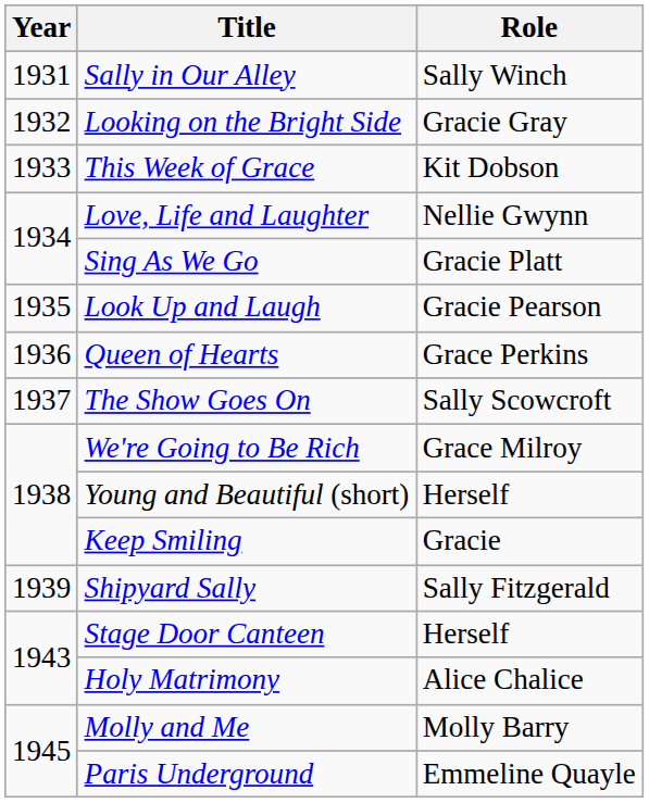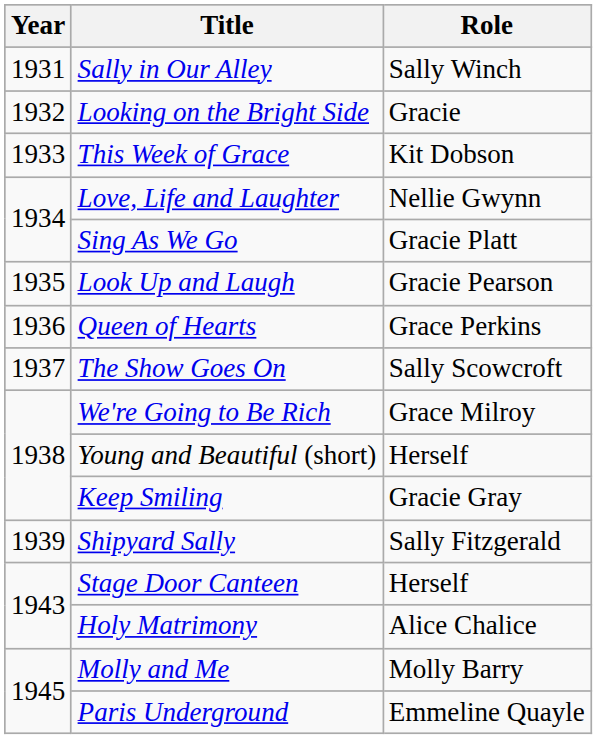 <table class="wikitable">
 <tr>
 <th>Year</th>
 <th>Title</th>
 <th>Role</th>
 </tr>
 <tr>
 <td>1931</td>
 <td><em><a href='#'>Sally in Our Alley</a></em></td>
 <td>Sally Winch</td>
 </tr>
 <tr>
 <td>1932</td>
 <td><em><a href='#'>Looking on the Bright Side</a></em></td>
-<td>Gracie Gray</td>
+<td>Gracie</td>
 </tr>
 <tr>
 <td>1933</td>
 <td><em><a href='#'>This Week of Grace</a></em></td>
 <td>Kit Dobson</td>
 </tr>
 <tr>
 <td rowspan=2>1934</td>
 <td><em><a href='#'>Love, Life and Laughter</a></em></td>
 <td>Nellie Gwynn</td>
 </tr>
 <tr>
 <td><em><a href='#'>Sing As We Go</a></em></td>
 <td>Gracie Platt</td>
 </tr>
 <tr>
 <td>1935</td>
 <td><em><a href='#'>Look Up and Laugh</a></em></td>
 <td>Gracie Pearson</td>
 </tr>
 <tr>
 <td>1936</td>
 <td><em><a href='#'>Queen of Hearts</a></em></td>
 <td>Grace Perkins</td>
 </tr>
 <tr>
 <td>1937</td>
 <td><em><a href='#'>The Show Goes On</a></em></td>
 <td>Sally Scowcroft</td>
 </tr>
 <tr>
 <td rowspan=3>1938</td>
 <td><em><a href='#'>We're Going to Be Rich</a></em></td>
 <td>Grace Milroy</td>
 </tr>
 <tr>
 <td><em>Young and Beautiful</em> (short)</td>
 <td>Herself</td>
 </tr>
 <tr>
 <td><em><a href='#'>Keep Smiling</a></em></td>
-<td>Gracie</td>
+<td>Gracie Gray</td>
 </tr>
 <tr>
 <td>1939</td>
 <td><em><a href='#'>Shipyard Sally</a></em></td>
 <td>Sally Fitzgerald</td>
 </tr>
 <tr>
 <td rowspan=2>1943</td>
 <td><em><a href='#'>Stage Door Canteen</a></em></td>
 <td>Herself</td>
 </tr>
 <tr>
 <td><em><a href='#'>Holy Matrimony</a></em></td>
 <td>Alice Chalice</td>
 </tr>
 <tr>
 <td rowspan=2>1945</td>
 <td><em><a href='#'>Molly and Me</a></em></td>
 <td>Molly Barry</td>
 </tr>
 <tr>
 <td><em><a href='#'>Paris Underground</a></em></td>
 <td>Emmeline Quayle</td>
 </tr>
 </table>
